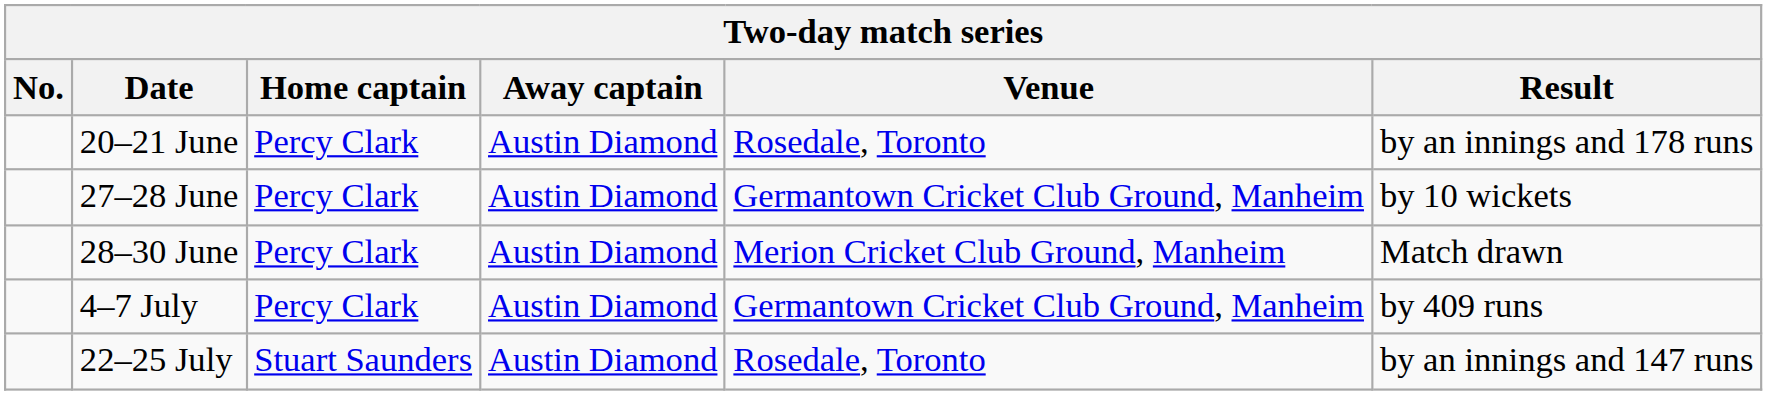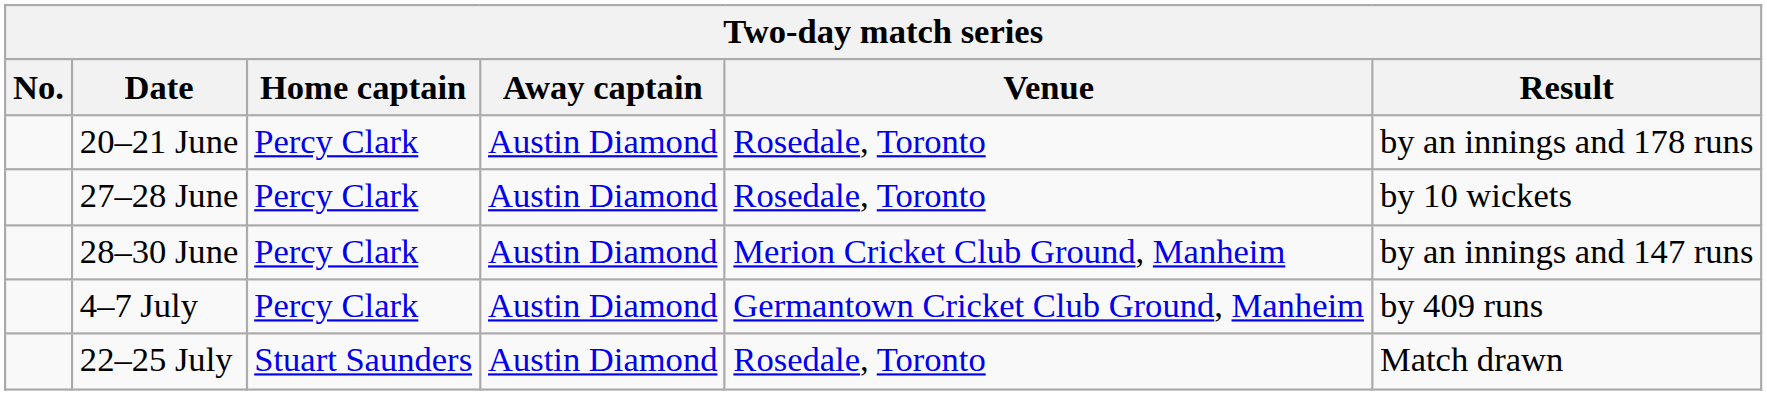 <table class="wikitable">
 <tr>
 <th colspan="9">Two-day match series</th>
 </tr>
 <tr>
 <th>No.</th>
 <th>Date</th>
 <th>Home captain</th>
 <th>Away captain</th>
 <th>Venue</th>
 <th>Result</th>
 </tr>
 <tr>
 <td></td>
 <td>20–21 June</td>
 <td><a href='#'>Percy Clark</a></td>
 <td><a href='#'>Austin Diamond</a></td>
 <td><a href='#'>Rosedale</a>, <a href='#'>Toronto</a></td>
 <td> by an innings and 178 runs</td>
 </tr>
 <tr>
 <td></td>
 <td>27–28 June</td>
 <td><a href='#'>Percy Clark</a></td>
 <td><a href='#'>Austin Diamond</a></td>
-<td><a href='#'>Germantown Cricket Club Ground</a>, <a href='#'>Manheim</a></td>
+<td><a href='#'>Rosedale</a>, <a href='#'>Toronto</a></td>
 <td> by 10 wickets</td>
 </tr>
 <tr>
 <td></td>
 <td>28–30 June</td>
 <td><a href='#'>Percy Clark</a></td>
 <td><a href='#'>Austin Diamond</a></td>
 <td><a href='#'>Merion Cricket Club Ground</a>, <a href='#'>Manheim</a></td>
-<td>Match drawn</td>
+<td> by an innings and 147 runs</td>
 </tr>
 <tr>
 <td></td>
 <td>4–7 July</td>
 <td><a href='#'>Percy Clark</a></td>
 <td><a href='#'>Austin Diamond</a></td>
 <td><a href='#'>Germantown Cricket Club Ground</a>, <a href='#'>Manheim</a></td>
 <td> by 409 runs</td>
 </tr>
 <tr>
 <td></td>
 <td>22–25 July</td>
 <td><a href='#'>Stuart Saunders</a></td>
 <td><a href='#'>Austin Diamond</a></td>
 <td><a href='#'>Rosedale</a>, <a href='#'>Toronto</a></td>
-<td> by an innings and 147 runs</td>
+<td>Match drawn</td>
 </tr>
 </table>
